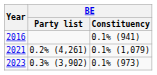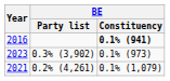 <table class="wikitable">
 <tr>
 <th rowspan="2">Year</th>
 <th colspan="2"><a href='#'>BE</a></th>
 </tr>
 <tr>
 <th>Party list</th>
 <th><strong>Constituency</strong></th>
 </tr>
 <tr>
 <td><a href='#'>2016</a></td>
 <td></td>
-<td>0.1% (941)</td>
+<td><strong>0.1% (941)</strong></td>
+</tr>
+<tr>
+<td><a href='#'>2023</a></td>
+<td>0.3% (3,902)</td>
+<td>0.1% (973)</td>
 </tr>
 <tr>
 <td><a href='#'>2021</a></td>
 <td>0.2% (4,261)</td>
 <td>0.1% (1,079)</td>
 </tr>
-<tr>
-<td><a href='#'>2023</a></td>
-<td>0.3% (3,902)</td>
-<td>0.1% (973)</td>
-</tr>
 </table>
